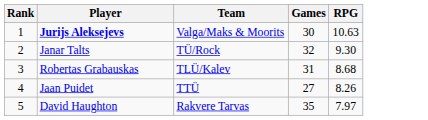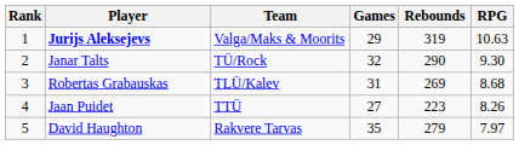 <table class="wikitable sortable" style="text-align: center">
 <tr>
 <th>Rank</th>
 <th width=180>Player</th>
 <th width=150>Team</th>
 <th>Games</th>
+<th width=75>Rebounds</th>
 <th width=40>RPG</th>
 </tr>
 <tr>
 <td>1</td>
 <td align="left"> <strong><a href='#'>Jurijs Aleksejevs</a></strong></td>
 <td align="left"><a href='#'>Valga/Maks & Moorits</a></td>
-<td>30</td>
+<td>29</td>
+<td>319</td>
 <td>10.63</td>
 </tr>
 <tr>
 <td>2</td>
 <td align="left"> <a href='#'>Janar Talts</a></td>
 <td align="left"><a href='#'>TÜ/Rock</a></td>
 <td>32</td>
+<td>290</td>
 <td>9.30</td>
 </tr>
 <tr>
 <td>3</td>
 <td align="left"> <a href='#'>Robertas Grabauskas</a></td>
 <td align="left"><a href='#'>TLÜ/Kalev</a></td>
 <td>31</td>
+<td>269</td>
 <td>8.68</td>
 </tr>
 <tr>
 <td>4</td>
 <td align="left"> <a href='#'>Jaan Puidet</a></td>
 <td align="left"><a href='#'>TTÜ</a></td>
 <td>27</td>
+<td>223</td>
 <td>8.26</td>
 </tr>
 <tr>
 <td>5</td>
 <td align="left"> <a href='#'>David Haughton</a></td>
 <td align="left"><a href='#'>Rakvere Tarvas</a></td>
 <td>35</td>
+<td>279</td>
 <td>7.97</td>
 </tr>
 </table>
